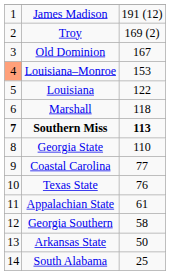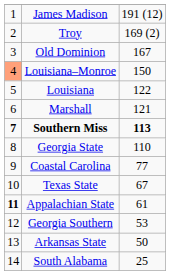 <table class="wikitable" border="1">
 <tr align=center>
 </tr>
 <tr align="center">
 <td>1</td>
 <td><a href='#'>James Madison</a></td>
 <td>191 (12)</td>
 </tr>
 <tr align="center">
 <td>2</td>
 <td><a href='#'>Troy</a></td>
 <td>169 (2)</td>
 </tr>
 <tr align="center">
 <td>3</td>
 <td><a href='#'>Old Dominion</a></td>
 <td>167</td>
 </tr>
 <tr align="center">
 <td style="background: lightsalmon;">4</td>
 <td><a href='#'>Louisiana–Monroe</a></td>
-<td>153</td>
+<td>150</td>
 </tr>
 <tr align="center">
 <td>5</td>
 <td><a href='#'>Louisiana</a></td>
 <td>122</td>
 </tr>
 <tr align="center">
 <td>6</td>
 <td><a href='#'>Marshall</a></td>
-<td>118</td>
+<td>121</td>
 </tr>
 <tr align="center">
 <td><strong>7</strong></td>
 <td><strong>Southern Miss</strong></td>
 <td><strong>113</strong></td>
 </tr>
 <tr align="center">
 <td>8</td>
 <td><a href='#'>Georgia State</a></td>
 <td>110</td>
 </tr>
 <tr align="center">
 <td>9</td>
 <td><a href='#'>Coastal Carolina</a></td>
 <td>77</td>
 </tr>
 <tr align="center">
 <td>10</td>
 <td><a href='#'>Texas State</a></td>
-<td>76</td>
+<td>67</td>
 </tr>
 <tr align="center">
-<td>11</td>
+<td><strong>11</strong></td>
 <td><a href='#'>Appalachian State</a></td>
 <td>61</td>
 </tr>
 <tr align="center">
 <td>12</td>
 <td><a href='#'>Georgia Southern</a></td>
-<td>58</td>
+<td>53</td>
 </tr>
 <tr align="center">
 <td>13</td>
 <td><a href='#'>Arkansas State</a></td>
 <td>50</td>
 </tr>
 <tr align="center">
 <td>14</td>
 <td><a href='#'>South Alabama</a></td>
 <td>25</td>
 </tr>
 </table>
